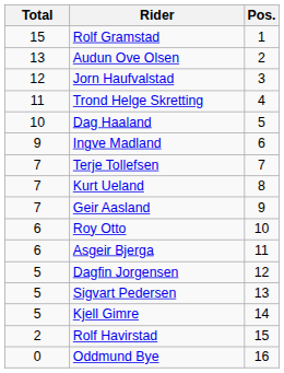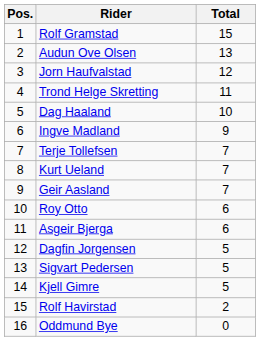 <table class=wikitable>
 <tr>
+<th width=25px>Pos.</th>
+<th width=200px>Rider</th>
 <th width=70px>Total</th>
-<th width=200px>Rider</th>
-<th width=25px>Pos.</th>
 </tr>
 <tr align=center >
+<td>1</td>
+<td align=left><a href='#'>Rolf Gramstad</a></td>
 <td>15</td>
-<td align=left><a href='#'>Rolf Gramstad</a></td>
-<td>1</td>
 </tr>
 <tr align=center >
+<td>2</td>
+<td align=left><a href='#'>Audun Ove Olsen</a></td>
 <td>13</td>
-<td align=left><a href='#'>Audun Ove Olsen</a></td>
-<td>2</td>
 </tr>
 <tr align=center>
+<td>3</td>
+<td align=left><a href='#'>Jorn Haufvalstad</a></td>
 <td>12</td>
-<td align=left><a href='#'>Jorn Haufvalstad</a></td>
-<td>3</td>
 </tr>
 <tr align=center>
+<td>4</td>
+<td align=left><a href='#'>Trond Helge Skretting</a></td>
 <td>11</td>
-<td align=left><a href='#'>Trond Helge Skretting</a></td>
-<td>4</td>
 </tr>
 <tr align=center>
+<td>5</td>
+<td align=left><a href='#'>Dag Haaland</a></td>
 <td>10</td>
-<td align=left><a href='#'>Dag Haaland</a></td>
-<td>5</td>
 </tr>
 <tr align=center>
+<td>6</td>
+<td align=left><a href='#'>Ingve Madland</a></td>
 <td>9</td>
-<td align=left><a href='#'>Ingve Madland</a></td>
-<td>6</td>
 </tr>
 <tr align=center>
 <td>7</td>
 <td align=left><a href='#'>Terje Tollefsen</a></td>
 <td>7</td>
 </tr>
 <tr align=center>
+<td>8</td>
+<td align=left><a href='#'>Kurt Ueland</a></td>
 <td>7</td>
-<td align=left><a href='#'>Kurt Ueland</a></td>
-<td>8</td>
 </tr>
 <tr align=center>
+<td>9</td>
+<td align=left><a href='#'>Geir Aasland</a></td>
 <td>7</td>
-<td align=left><a href='#'>Geir Aasland</a></td>
-<td>9</td>
 </tr>
 <tr align=center>
+<td>10</td>
+<td align=left><a href='#'>Roy Otto</a></td>
 <td>6</td>
-<td align=left><a href='#'>Roy Otto</a></td>
-<td>10</td>
 </tr>
 <tr align=center>
+<td>11</td>
+<td align=left><a href='#'>Asgeir Bjerga</a></td>
 <td>6</td>
-<td align=left><a href='#'>Asgeir Bjerga</a></td>
-<td>11</td>
 </tr>
 <tr align=center>
+<td>12</td>
+<td align=left><a href='#'>Dagfin Jorgensen</a></td>
 <td>5</td>
-<td align=left><a href='#'>Dagfin Jorgensen</a></td>
-<td>12</td>
 </tr>
 <tr align=center>
+<td>13</td>
+<td align=left><a href='#'>Sigvart Pedersen</a></td>
 <td>5</td>
-<td align=left><a href='#'>Sigvart Pedersen</a></td>
-<td>13</td>
 </tr>
 <tr align=center>
+<td>14</td>
+<td align=left><a href='#'>Kjell Gimre</a></td>
 <td>5</td>
-<td align=left><a href='#'>Kjell Gimre</a></td>
-<td>14</td>
 </tr>
 <tr align=center>
+<td>15</td>
+<td align=left><a href='#'>Rolf Havirstad</a></td>
 <td>2</td>
-<td align=left><a href='#'>Rolf Havirstad</a></td>
-<td>15</td>
 </tr>
 <tr align=center>
+<td>16</td>
+<td align=left><a href='#'>Oddmund Bye</a></td>
 <td>0</td>
-<td align=left><a href='#'>Oddmund Bye</a></td>
-<td>16</td>
 </tr>
 </table>
